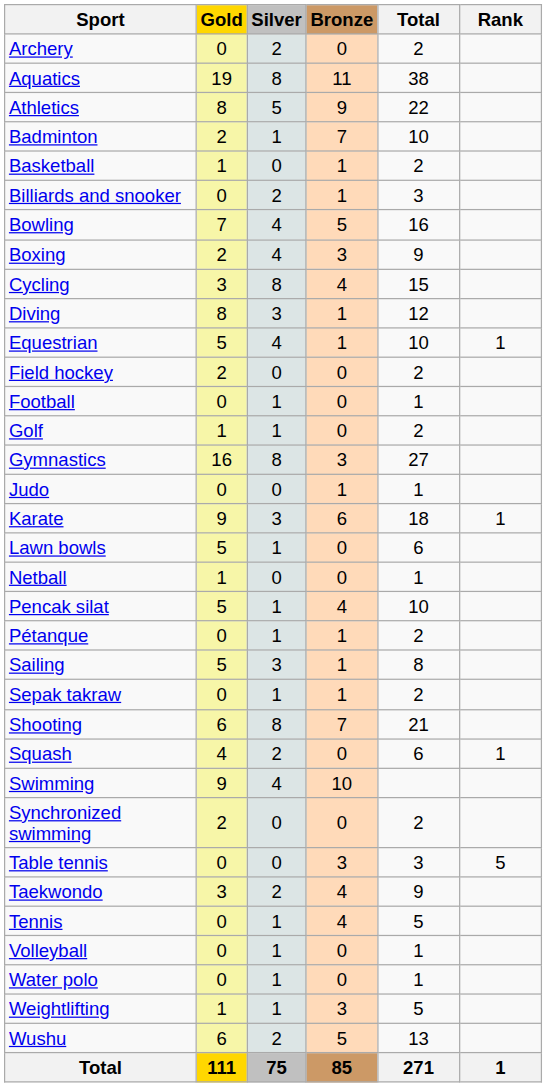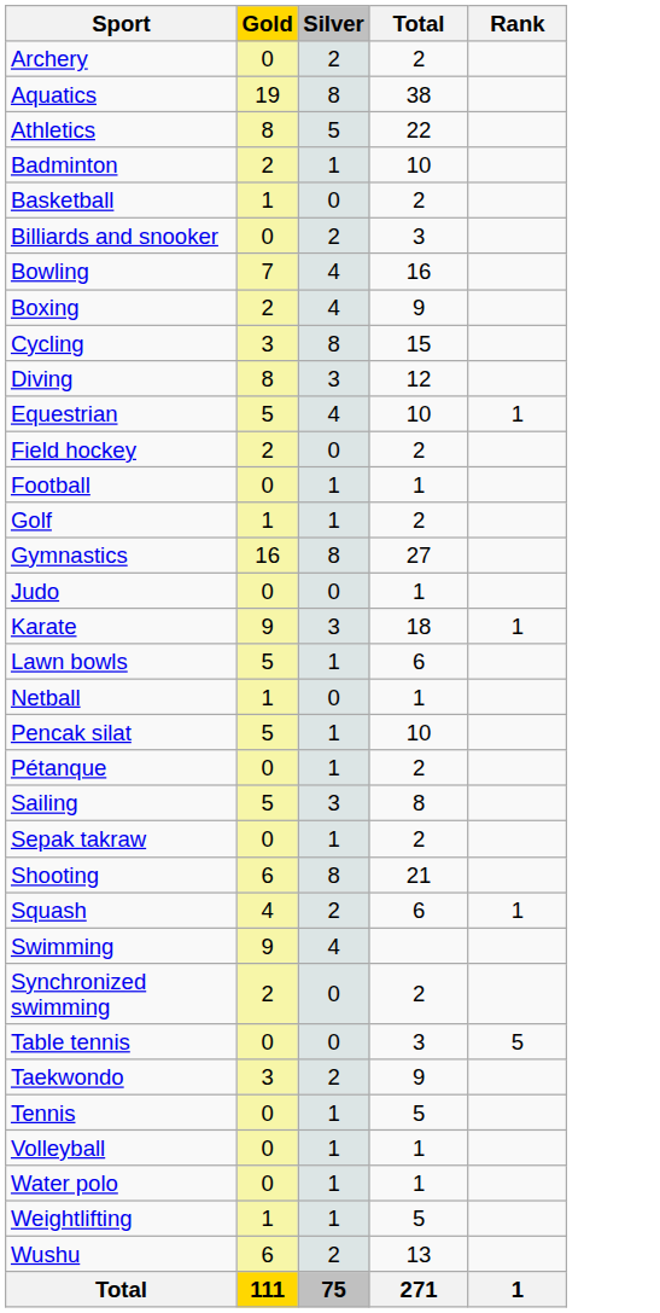 <table class="wikitable sortable" style="text-align:center; font-size:95%">
 <tr>
 <th width=150>Sport</th>
 <th style="background-color:gold; width=60;">Gold</th>
 <th style="background-color:silver; width=60;">Silver</th>
-<th style="background-color:#cc9966; width=60;">Bronze</th>
 <th width=60>Total</th>
 <th width=60>Rank</th>
 </tr>
 <tr>
 <td align=left> <a href='#'>Archery</a></td>
 <td bgcolor=#f7f6a8>0</td>
 <td bgcolor=#dce5e5>2</td>
-<td bgcolor=#ffdab9>0</td>
 <td>2</td>
 <td></td>
 </tr>
 <tr>
 <td align=left><a href='#'>Aquatics</a></td>
 <td bgcolor=#f7f6a8>19</td>
 <td bgcolor=#dce5e5>8</td>
-<td bgcolor=#ffdab9>11</td>
 <td>38</td>
 <td></td>
 </tr>
 <tr>
 <td align=left> <a href='#'>Athletics</a></td>
 <td bgcolor=#f7f6a8>8</td>
 <td bgcolor=#dce5e5>5</td>
-<td bgcolor=#ffdab9>9</td>
 <td>22</td>
 <td></td>
 </tr>
 <tr>
 <td align=left> <a href='#'>Badminton</a></td>
 <td bgcolor=#f7f6a8>2</td>
 <td bgcolor=#dce5e5>1</td>
-<td bgcolor=#ffdab9>7</td>
 <td>10</td>
 <td></td>
 </tr>
 <tr>
 <td align=left> <a href='#'>Basketball</a></td>
 <td bgcolor=#f7f6a8>1</td>
 <td bgcolor=#dce5e5>0</td>
-<td bgcolor=#ffdab9>1</td>
 <td>2</td>
 <td></td>
 </tr>
 <tr>
 <td align=left> <a href='#'>Billiards and snooker</a></td>
 <td bgcolor=#f7f6a8>0</td>
 <td bgcolor=#dce5e5>2</td>
-<td bgcolor=#ffdab9>1</td>
 <td>3</td>
 <td></td>
 </tr>
 <tr>
 <td align=left> <a href='#'>Bowling</a></td>
 <td bgcolor=#f7f6a8>7</td>
 <td bgcolor=#dce5e5>4</td>
-<td bgcolor=#ffdab9>5</td>
 <td>16</td>
 <td></td>
 </tr>
 <tr>
 <td align=left> <a href='#'>Boxing</a></td>
 <td bgcolor=#f7f6a8>2</td>
 <td bgcolor=#dce5e5>4</td>
-<td bgcolor=#ffdab9>3</td>
 <td>9</td>
 <td></td>
 </tr>
 <tr>
 <td align=left> <a href='#'>Cycling</a></td>
 <td bgcolor=#f7f6a8>3</td>
 <td bgcolor=#dce5e5>8</td>
-<td bgcolor=#ffdab9>4</td>
 <td>15</td>
 <td></td>
 </tr>
 <tr>
 <td align=left> <a href='#'>Diving</a></td>
 <td bgcolor=#f7f6a8>8</td>
 <td bgcolor=#dce5e5>3</td>
-<td bgcolor=#ffdab9>1</td>
 <td>12</td>
 <td></td>
 </tr>
 <tr>
 <td align=left> <a href='#'>Equestrian</a></td>
 <td bgcolor=#f7f6a8>5</td>
 <td bgcolor=#dce5e5>4</td>
-<td bgcolor=#ffdab9>1</td>
 <td>10</td>
 <td>1</td>
 </tr>
 <tr>
 <td align=left> <a href='#'>Field hockey</a></td>
 <td bgcolor=#f7f6a8>2</td>
 <td bgcolor=#dce5e5>0</td>
-<td bgcolor=#ffdab9>0</td>
 <td>2</td>
 <td></td>
 </tr>
 <tr>
 <td align=left> <a href='#'>Football</a></td>
 <td bgcolor=#f7f6a8>0</td>
 <td bgcolor=#dce5e5>1</td>
-<td bgcolor=#ffdab9>0</td>
 <td>1</td>
 <td></td>
 </tr>
 <tr>
 <td align=left> <a href='#'>Golf</a></td>
 <td bgcolor=#f7f6a8>1</td>
 <td bgcolor=#dce5e5>1</td>
-<td bgcolor=#ffdab9>0</td>
 <td>2</td>
 <td></td>
 </tr>
 <tr>
 <td align=left> <a href='#'>Gymnastics</a></td>
 <td bgcolor=#f7f6a8>16</td>
 <td bgcolor=#dce5e5>8</td>
-<td bgcolor=#ffdab9>3</td>
 <td>27</td>
 <td></td>
 </tr>
 <tr>
 <td align=left> <a href='#'>Judo</a></td>
 <td bgcolor=#f7f6a8>0</td>
 <td bgcolor=#dce5e5>0</td>
-<td bgcolor=#ffdab9>1</td>
 <td>1</td>
 <td></td>
 </tr>
 <tr>
 <td align=left> <a href='#'>Karate</a></td>
 <td bgcolor=#f7f6a8>9</td>
 <td bgcolor=#dce5e5>3</td>
-<td bgcolor=#ffdab9>6</td>
 <td>18</td>
 <td>1</td>
 </tr>
 <tr>
 <td align=left> <a href='#'>Lawn bowls</a></td>
 <td bgcolor=#f7f6a8>5</td>
 <td bgcolor=#dce5e5>1</td>
-<td bgcolor=#ffdab9>0</td>
 <td>6</td>
 <td></td>
 </tr>
 <tr>
 <td align=left> <a href='#'>Netball</a></td>
 <td bgcolor=#f7f6a8>1</td>
 <td bgcolor=#dce5e5>0</td>
-<td bgcolor=#ffdab9>0</td>
 <td>1</td>
 <td></td>
 </tr>
 <tr>
 <td align=left><a href='#'>Pencak silat</a></td>
 <td bgcolor=#f7f6a8>5</td>
 <td bgcolor=#dce5e5>1</td>
-<td bgcolor=#ffdab9>4</td>
 <td>10</td>
 <td></td>
 </tr>
 <tr>
 <td align=left> <a href='#'>Pétanque</a></td>
 <td bgcolor=#f7f6a8>0</td>
 <td bgcolor=#dce5e5>1</td>
-<td bgcolor=#ffdab9>1</td>
 <td>2</td>
 <td></td>
 </tr>
 <tr>
 <td align=left> <a href='#'>Sailing</a></td>
 <td bgcolor=#f7f6a8>5</td>
 <td bgcolor=#dce5e5>3</td>
-<td bgcolor=#ffdab9>1</td>
 <td>8</td>
 <td></td>
 </tr>
 <tr>
 <td align=left> <a href='#'>Sepak takraw</a></td>
 <td bgcolor=#f7f6a8>0</td>
 <td bgcolor=#dce5e5>1</td>
-<td bgcolor=#ffdab9>1</td>
 <td>2</td>
 <td></td>
 </tr>
 <tr>
 <td align=left> <a href='#'>Shooting</a></td>
 <td bgcolor=#f7f6a8>6</td>
 <td bgcolor=#dce5e5>8</td>
-<td bgcolor=#ffdab9>7</td>
 <td>21</td>
 <td></td>
 </tr>
 <tr>
 <td align=left> <a href='#'>Squash</a></td>
 <td bgcolor=#f7f6a8>4</td>
 <td bgcolor=#dce5e5>2</td>
-<td bgcolor=#ffdab9>0</td>
 <td>6</td>
 <td>1</td>
 </tr>
 <tr>
 <td align=left> <a href='#'>Swimming</a></td>
 <td bgcolor=#f7f6a8>9</td>
 <td bgcolor=#dce5e5>4</td>
-<td bgcolor=#ffdab9>10</td>
 <td></td>
 <td></td>
 </tr>
 <tr>
 <td align=left> <a href='#'>Synchronized swimming</a></td>
 <td bgcolor=#f7f6a8>2</td>
 <td bgcolor=#dce5e5>0</td>
-<td bgcolor=#ffdab9>0</td>
 <td>2</td>
 <td></td>
 </tr>
 <tr>
 <td align=left> <a href='#'>Table tennis</a></td>
 <td bgcolor=#f7f6a8>0</td>
 <td bgcolor=#dce5e5>0</td>
-<td bgcolor=#ffdab9>3</td>
 <td>3</td>
 <td>5</td>
 </tr>
 <tr>
 <td align=left> <a href='#'>Taekwondo</a></td>
 <td bgcolor=#f7f6a8>3</td>
 <td bgcolor=#dce5e5>2</td>
-<td bgcolor=#ffdab9>4</td>
 <td>9</td>
 <td></td>
 </tr>
 <tr>
 <td align=left> <a href='#'>Tennis</a></td>
 <td bgcolor=#f7f6a8>0</td>
 <td bgcolor=#dce5e5>1</td>
-<td bgcolor=#ffdab9>4</td>
 <td>5</td>
 <td></td>
 </tr>
 <tr>
 <td align=left> <a href='#'>Volleyball</a></td>
 <td bgcolor=#f7f6a8>0</td>
 <td bgcolor=#dce5e5>1</td>
-<td bgcolor=#ffdab9>0</td>
 <td>1</td>
 <td></td>
 </tr>
 <tr>
 <td align=left> <a href='#'>Water polo</a></td>
 <td bgcolor=#f7f6a8>0</td>
 <td bgcolor=#dce5e5>1</td>
-<td bgcolor=#ffdab9>0</td>
 <td>1</td>
 <td></td>
 </tr>
 <tr>
 <td align=left> <a href='#'>Weightlifting</a></td>
 <td bgcolor=#f7f6a8>1</td>
 <td bgcolor=#dce5e5>1</td>
-<td bgcolor=#ffdab9>3</td>
 <td>5</td>
 <td></td>
 </tr>
 <tr>
 <td align=left> <a href='#'>Wushu</a></td>
 <td bgcolor=#f7f6a8>6</td>
 <td bgcolor=#dce5e5>2</td>
-<td bgcolor=#ffdab9>5</td>
 <td>13</td>
 <td></td>
 </tr>
 <tr>
 <th>Total</th>
 <th style="background-color:gold; width=60;">111</th>
 <th style="background-color:silver; width=60;">75</th>
-<th style="background-color:#cc9966; width=60;">85</th>
 <th>271</th>
 <th>1</th>
 </tr>
 </table>
